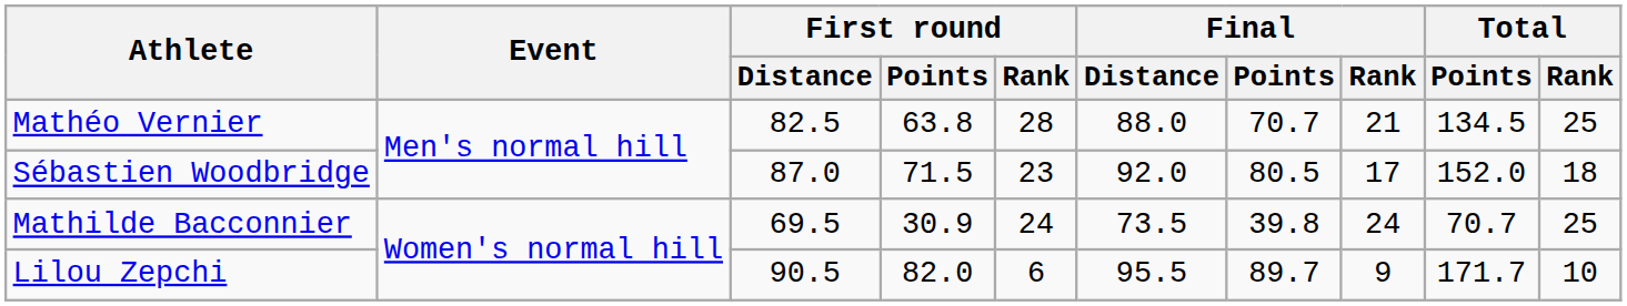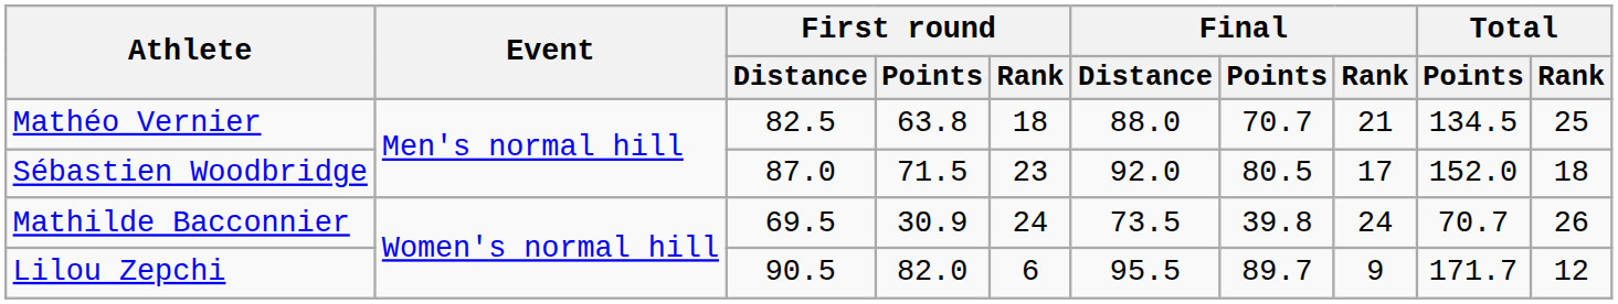 <table class="wikitable" style="font-size:90%">
 <tr>
 <th rowspan=2>Athlete</th>
 <th rowspan=2>Event</th>
 <th colspan=3>First round</th>
 <th colspan=3>Final</th>
 <th colspan=2>Total</th>
 </tr>
 <tr style="font-size:95%">
 <th>Distance</th>
 <th>Points</th>
 <th>Rank</th>
 <th>Distance</th>
 <th>Points</th>
 <th>Rank</th>
 <th>Points</th>
 <th>Rank</th>
 </tr>
 <tr align=center>
 <td align=left><a href='#'>Mathéo Vernier</a></td>
 <td align=left rowspan=2><a href='#'>Men's normal hill</a></td>
 <td>82.5</td>
 <td>63.8</td>
-<td>28</td>
+<td>18</td>
 <td>88.0</td>
 <td>70.7</td>
 <td>21</td>
 <td>134.5</td>
 <td>25</td>
 </tr>
 <tr align=center>
 <td align=left><a href='#'>Sébastien Woodbridge</a></td>
 <td>87.0</td>
 <td>71.5</td>
 <td>23</td>
 <td>92.0</td>
 <td>80.5</td>
 <td>17</td>
 <td>152.0</td>
 <td>18</td>
 </tr>
 <tr align=center>
 <td align=left><a href='#'>Mathilde Bacconnier</a></td>
 <td align=left rowspan=2><a href='#'>Women's normal hill</a></td>
 <td>69.5</td>
 <td>30.9</td>
 <td>24</td>
 <td>73.5</td>
 <td>39.8</td>
 <td>24</td>
 <td>70.7</td>
-<td>25</td>
+<td>26</td>
 </tr>
 <tr align=center>
 <td align=left><a href='#'>Lilou Zepchi</a></td>
 <td>90.5</td>
 <td>82.0</td>
 <td>6</td>
 <td>95.5</td>
 <td>89.7</td>
 <td>9</td>
 <td>171.7</td>
-<td>10</td>
+<td>12</td>
 </tr>
 </table>
